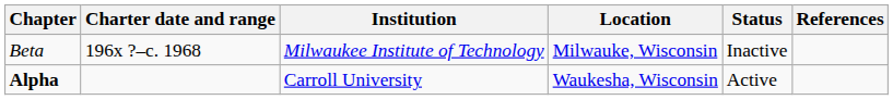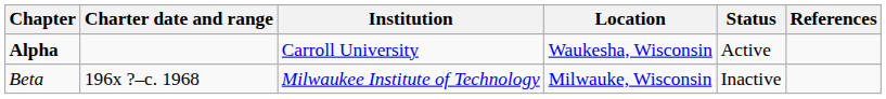 <table class="wikitable">
 <tr>
 <th>Chapter</th>
 <th>Charter date and range</th>
 <th>Institution</th>
 <th>Location</th>
 <th>Status</th>
 <th>References</th>
 </tr>
 <tr>
+<td><strong>Alpha</strong></td>
+<td></td>
+<td><a href='#'>Carroll University</a></td>
+<td><a href='#'>Waukesha, Wisconsin</a></td>
+<td>Active</td>
+<td></td>
+</tr>
+<tr>
 <td><em>Beta</em></td>
 <td>196x ?–c. 1968</td>
 <td><em><a href='#'>Milwaukee Institute of Technology</a></em></td>
 <td><a href='#'>Milwauke, Wisconsin</a></td>
 <td>Inactive</td>
 <td></td>
 </tr>
-<tr>
-<td><strong>Alpha</strong></td>
-<td></td>
-<td><a href='#'>Carroll University</a></td>
-<td><a href='#'>Waukesha, Wisconsin</a></td>
-<td>Active</td>
-<td></td>
-</tr>
 </table>
